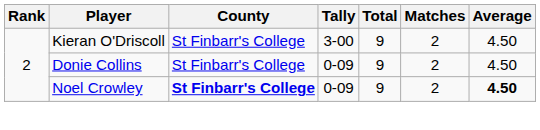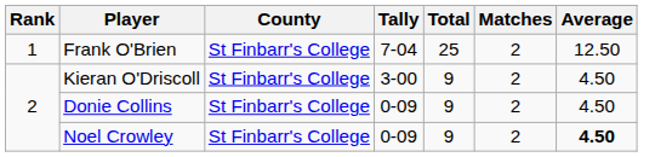 <table class="wikitable">
 <tr>
 <th>Rank</th>
 <th>Player</th>
 <th>County</th>
 <th>Tally</th>
 <th>Total</th>
 <th>Matches</th>
 <th>Average</th>
+</tr>
+<tr>
+<td rowspan=1 align=center>1</td>
+<td>Frank O'Brien</td>
+<td><a href='#'>St Finbarr's College</a></td>
+<td align=center>7-04</td>
+<td align=center>25</td>
+<td align=center>2</td>
+<td align=center>12.50</td>
 </tr>
 <tr>
 <td rowspan=3 align=center>2</td>
 <td>Kieran O'Driscoll</td>
 <td><a href='#'>St Finbarr's College</a></td>
 <td align=center>3-00</td>
 <td align=center>9</td>
 <td align=center>2</td>
 <td align=center>4.50</td>
 </tr>
 <tr>
 <td><a href='#'>Donie Collins</a></td>
 <td><a href='#'>St Finbarr's College</a></td>
 <td align=center>0-09</td>
 <td align=center>9</td>
 <td align=center>2</td>
 <td align=center>4.50</td>
 </tr>
 <tr>
 <td><a href='#'>Noel Crowley</a></td>
-<td><strong><a href='#'>St Finbarr's College</a></strong></td>
+<td><a href='#'>St Finbarr's College</a></td>
 <td align=center>0-09</td>
 <td align=center>9</td>
 <td align=center>2</td>
 <td align=center><strong>4.50</strong></td>
 </tr>
 </table>
